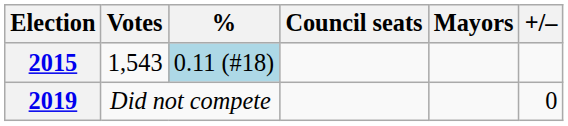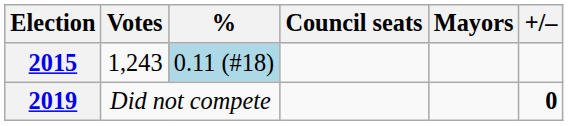 <table class=wikitable style="text-align: right;">
 <tr>
 <th>Election</th>
 <th>Votes</th>
 <th>%</th>
 <th>Council seats</th>
 <th>Mayors</th>
 <th>+/–</th>
 </tr>
 <tr>
 <th align=center><a href='#'>2015</a></th>
-<td>1,543</td>
+<td>1,243</td>
 <td style="background: lightblue;">0.11 (#18)</td>
 <td></td>
 <td></td>
 <td></td>
 </tr>
 <tr>
 <th align=center><a href='#'>2019</a></th>
 <td colspan=2 style="text-align:center"><em>Did not compete</em></td>
 <td></td>
 <td></td>
-<td> 0</td>
+<td><strong> 0</strong></td>
 </tr>
 </table>
